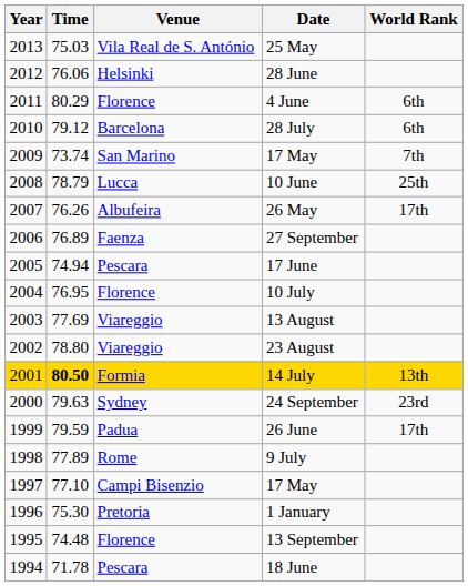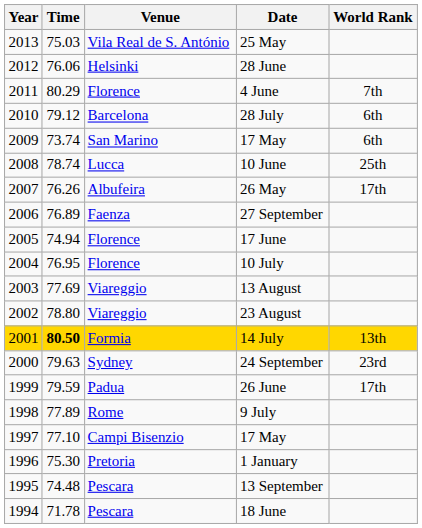 <table class="wikitable" width=45% style="font-size:90%; text-align:center;">
 <tr>
 <th>Year</th>
 <th>Time</th>
 <th>Venue</th>
 <th>Date</th>
 <th>World Rank</th>
 </tr>
 <tr>
 <td>2013</td>
 <td>75.03</td>
 <td align=left> <a href='#'>Vila Real de S. António</a></td>
 <td align=left>25 May</td>
 <td></td>
 </tr>
 <tr>
 <td>2012</td>
 <td>76.06</td>
 <td align=left> <a href='#'>Helsinki</a></td>
 <td align=left>28 June</td>
 <td></td>
 </tr>
 <tr>
 <td>2011</td>
 <td>80.29</td>
 <td align=left> <a href='#'>Florence</a></td>
 <td align=left>4 June</td>
-<td>6th</td>
+<td>7th</td>
 </tr>
 <tr>
 <td>2010</td>
 <td>79.12</td>
 <td align=left> <a href='#'>Barcelona</a></td>
 <td align=left>28 July</td>
 <td>6th</td>
 </tr>
 <tr>
 <td>2009</td>
 <td>73.74</td>
 <td align=left> <a href='#'>San Marino</a></td>
 <td align=left>17 May</td>
-<td>7th</td>
+<td>6th</td>
 </tr>
 <tr>
 <td>2008</td>
-<td>78.79</td>
+<td>78.74</td>
 <td align=left> <a href='#'>Lucca</a></td>
 <td align=left>10 June</td>
 <td>25th</td>
 </tr>
 <tr>
 <td>2007</td>
 <td>76.26</td>
 <td align=left> <a href='#'>Albufeira</a></td>
 <td align=left>26 May</td>
 <td>17th</td>
 </tr>
 <tr>
 <td>2006</td>
 <td>76.89</td>
 <td align=left> <a href='#'>Faenza</a></td>
 <td align=left>27 September</td>
 <td></td>
 </tr>
 <tr>
 <td>2005</td>
 <td>74.94</td>
-<td align=left> <a href='#'>Pescara</a></td>
+<td align=left> <a href='#'>Florence</a></td>
 <td align=left>17 June</td>
 <td></td>
 </tr>
 <tr>
 <td>2004</td>
 <td>76.95</td>
 <td align=left> <a href='#'>Florence</a></td>
 <td align=left>10 July</td>
 <td></td>
 </tr>
 <tr>
 <td>2003</td>
 <td>77.69</td>
 <td align=left> <a href='#'>Viareggio</a></td>
 <td align=left>13 August</td>
 <td></td>
 </tr>
 <tr>
 <td>2002</td>
 <td>78.80</td>
 <td align=left> <a href='#'>Viareggio</a></td>
 <td align=left>23 August</td>
 <td></td>
 </tr>
 <tr bgcolor=gold>
 <td>2001</td>
 <td><strong>80.50</strong></td>
 <td align=left> <a href='#'>Formia</a></td>
 <td align=left>14 July</td>
 <td>13th</td>
 </tr>
 <tr>
 <td>2000</td>
 <td>79.63</td>
 <td align=left> <a href='#'>Sydney</a></td>
 <td align=left>24 September</td>
 <td>23rd</td>
 </tr>
 <tr>
 <td>1999</td>
 <td>79.59</td>
 <td align=left> <a href='#'>Padua</a></td>
 <td align=left>26 June</td>
 <td>17th</td>
 </tr>
 <tr>
 <td>1998</td>
 <td>77.89</td>
 <td align=left> <a href='#'>Rome</a></td>
 <td align=left>9 July</td>
 <td></td>
 </tr>
 <tr>
 <td>1997</td>
 <td>77.10</td>
 <td align=left> <a href='#'>Campi Bisenzio</a></td>
 <td align=left>17 May</td>
 <td></td>
 </tr>
 <tr>
 <td>1996</td>
 <td>75.30</td>
 <td align=left> <a href='#'>Pretoria</a></td>
 <td align=left>1 January</td>
 <td></td>
 </tr>
 <tr>
 <td>1995</td>
 <td>74.48</td>
-<td align=left> <a href='#'>Florence</a></td>
+<td align=left> <a href='#'>Pescara</a></td>
 <td align=left>13 September</td>
 <td></td>
 </tr>
 <tr>
 <td>1994</td>
 <td>71.78</td>
 <td align=left> <a href='#'>Pescara</a></td>
 <td align=left>18 June</td>
 <td></td>
 </tr>
 </table>
